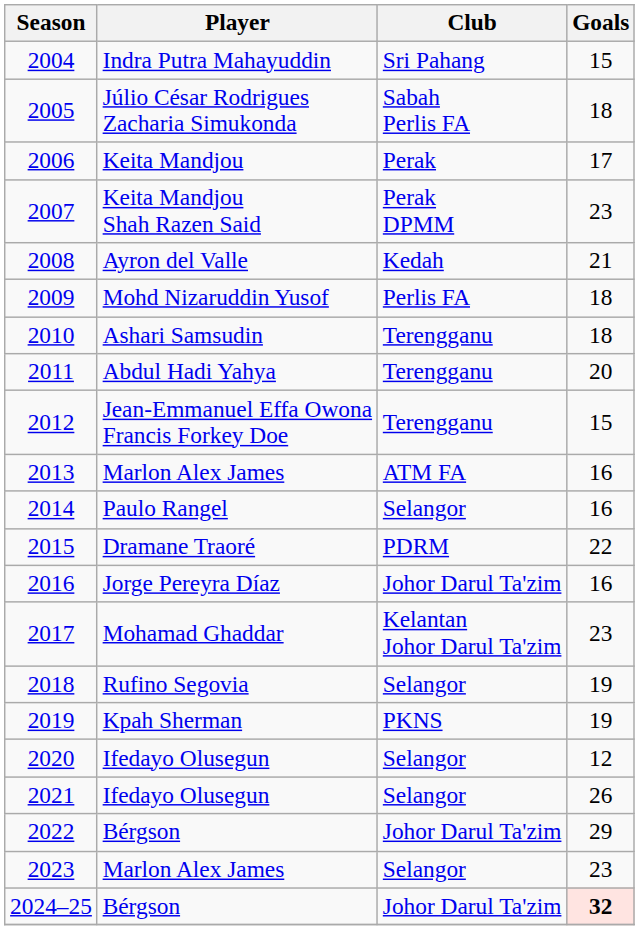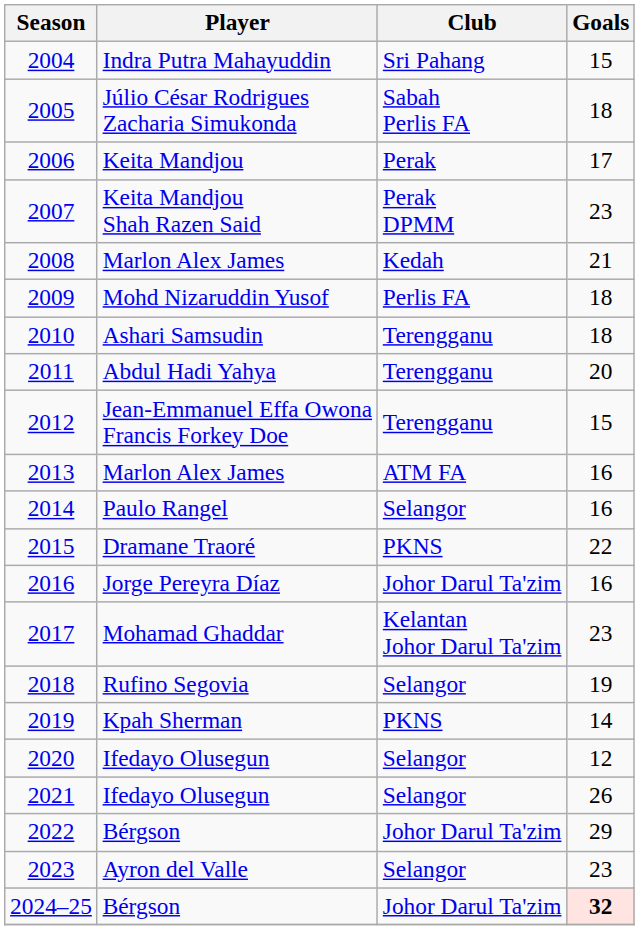 <table class="wikitable">
 <tr>
 <th>Season</th>
 <th>Player</th>
 <th>Club</th>
 <th>Goals</th>
 </tr>
 <tr>
 <td align=center><a href='#'>2004</a></td>
 <td> <a href='#'>Indra Putra Mahayuddin</a></td>
 <td><a href='#'>Sri Pahang</a></td>
 <td align=center>15</td>
 </tr>
 <tr>
 <td align=center><a href='#'>2005</a></td>
 <td> <a href='#'>Júlio César Rodrigues</a><br> <a href='#'>Zacharia Simukonda</a></td>
 <td><a href='#'>Sabah</a><br><a href='#'>Perlis FA</a></td>
 <td align=center>18</td>
 </tr>
 <tr>
 <td align=center><a href='#'>2006</a></td>
 <td> <a href='#'>Keita Mandjou</a></td>
 <td><a href='#'>Perak</a></td>
 <td align=center>17</td>
 </tr>
 <tr>
 <td align=center><a href='#'>2007</a></td>
 <td> <a href='#'>Keita Mandjou</a><br> <a href='#'>Shah Razen Said</a></td>
 <td><a href='#'>Perak</a><br><a href='#'>DPMM</a></td>
 <td align=center>23</td>
 </tr>
 <tr>
 <td align=center><a href='#'>2008</a></td>
-<td> <a href='#'>Ayron del Valle</a></td>
+<td> <a href='#'>Marlon Alex James</a></td>
 <td><a href='#'>Kedah</a></td>
 <td align=center>21</td>
 </tr>
 <tr>
 <td align=center><a href='#'>2009</a></td>
 <td> <a href='#'>Mohd Nizaruddin Yusof</a></td>
 <td><a href='#'>Perlis FA</a></td>
 <td align=center>18</td>
 </tr>
 <tr>
 <td align=center><a href='#'>2010</a></td>
 <td> <a href='#'>Ashari Samsudin</a></td>
 <td><a href='#'>Terengganu</a></td>
 <td align=center>18</td>
 </tr>
 <tr>
 <td align=center><a href='#'>2011</a></td>
 <td> <a href='#'>Abdul Hadi Yahya</a></td>
 <td><a href='#'>Terengganu</a></td>
 <td align=center>20</td>
 </tr>
 <tr>
 <td align=center><a href='#'>2012</a></td>
 <td> <a href='#'>Jean-Emmanuel Effa Owona</a><br> <a href='#'>Francis Forkey Doe</a></td>
 <td><a href='#'>Terengganu</a></td>
 <td align=center>15</td>
 </tr>
 <tr>
 <td align=center><a href='#'>2013</a></td>
 <td> <a href='#'>Marlon Alex James</a></td>
 <td><a href='#'>ATM FA</a></td>
 <td align=center>16</td>
 </tr>
 <tr>
 <td align=center><a href='#'>2014</a></td>
 <td> <a href='#'>Paulo Rangel</a></td>
 <td><a href='#'>Selangor</a></td>
 <td align=center>16</td>
 </tr>
 <tr>
 <td align=center><a href='#'>2015</a></td>
 <td> <a href='#'>Dramane Traoré</a></td>
-<td><a href='#'>PDRM</a></td>
+<td><a href='#'>PKNS</a></td>
 <td align=center>22</td>
 </tr>
 <tr>
 <td align=center><a href='#'>2016</a></td>
 <td> <a href='#'>Jorge Pereyra Díaz</a></td>
 <td><a href='#'>Johor Darul Ta'zim</a></td>
 <td align=center>16</td>
 </tr>
 <tr>
 <td align=center><a href='#'>2017</a></td>
 <td> <a href='#'>Mohamad Ghaddar</a></td>
 <td><a href='#'>Kelantan</a><br><a href='#'>Johor Darul Ta'zim</a></td>
 <td align=center>23</td>
 </tr>
 <tr>
 <td align=center><a href='#'>2018</a></td>
 <td> <a href='#'>Rufino Segovia</a></td>
 <td><a href='#'>Selangor</a></td>
 <td align=center>19</td>
 </tr>
 <tr>
 <td align=center><a href='#'>2019</a></td>
 <td> <a href='#'>Kpah Sherman</a></td>
 <td><a href='#'>PKNS</a></td>
-<td align=center>19</td>
+<td align=center>14</td>
 </tr>
 <tr>
 <td align=center><a href='#'>2020</a></td>
 <td> <a href='#'>Ifedayo Olusegun</a></td>
 <td><a href='#'>Selangor</a></td>
 <td align=center>12</td>
 </tr>
 <tr>
 <td align=center><a href='#'>2021</a></td>
 <td> <a href='#'>Ifedayo Olusegun</a></td>
 <td><a href='#'>Selangor</a></td>
 <td align=center>26</td>
 </tr>
 <tr>
 <td align=center><a href='#'>2022</a></td>
 <td> <a href='#'>Bérgson</a></td>
 <td><a href='#'>Johor Darul Ta'zim</a></td>
 <td align=center>29</td>
 </tr>
 <tr>
 <td align=center><a href='#'>2023</a></td>
-<td> <a href='#'>Marlon Alex James</a></td>
+<td> <a href='#'>Ayron del Valle</a></td>
 <td><a href='#'>Selangor</a></td>
 <td align=center>23</td>
 </tr>
 <tr>
 <td align=center><a href='#'>2024–25</a></td>
 <td> <a href='#'>Bérgson</a></td>
 <td><a href='#'>Johor Darul Ta'zim</a></td>
 <td align=center bgcolor=mistyrose><strong>32</strong></td>
 </tr>
 <tr>
 </tr>
 </table>
